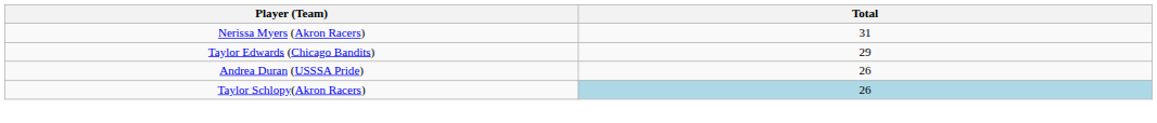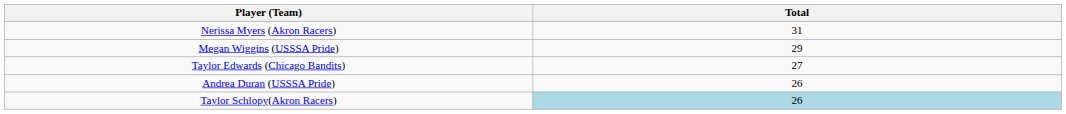 <table class="wikitable" style="text-align:center;">
 <tr>
 <th style="width:15%;">Player (Team)</th>
 <th style="width:15%;">Total</th>
 </tr>
 <tr>
 <td><a href='#'>Nerissa Myers</a> (<a href='#'>Akron Racers</a>)</td>
 <td>31</td>
 </tr>
 <tr>
+<td><a href='#'>Megan Wiggins</a> (<a href='#'>USSSA Pride</a>)</td>
+<td>29</td>
+</tr>
+<tr>
 <td><a href='#'>Taylor Edwards</a> (<a href='#'>Chicago Bandits</a>)</td>
-<td>29</td>
+<td>27</td>
 </tr>
 <tr>
 <td><a href='#'>Andrea Duran</a> (<a href='#'>USSSA Pride</a>)</td>
 <td>26</td>
 </tr>
 <tr>
 <td><a href='#'>Taylor Schlopy</a>(<a href='#'>Akron Racers</a>)</td>
 <td style="background: lightblue;">26</td>
 </tr>
 </table>
